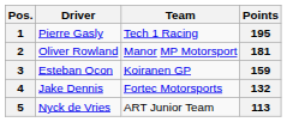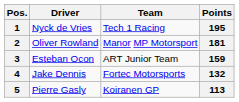 <table class="wikitable" style="font-size: 85%">
 <tr>
 <th>Pos.</th>
 <th>Driver</th>
 <th>Team</th>
 <th>Points</th>
 </tr>
 <tr>
 <th>1</th>
-<td> <a href='#'>Pierre Gasly</a></td>
+<td> <a href='#'>Nyck de Vries</a></td>
 <td> <a href='#'>Tech 1 Racing</a></td>
 <th>195</th>
 </tr>
 <tr>
 <th>2</th>
 <td> <a href='#'>Oliver Rowland</a></td>
 <td> <a href='#'>Manor</a> <a href='#'>MP Motorsport</a></td>
 <th>181</th>
 </tr>
 <tr>
 <th>3</th>
 <td> <a href='#'>Esteban Ocon</a></td>
-<td> <a href='#'>Koiranen GP</a></td>
+<td> ART Junior Team</td>
 <th>159</th>
 </tr>
 <tr>
 <th>4</th>
 <td> <a href='#'>Jake Dennis</a></td>
 <td> <a href='#'>Fortec Motorsports</a></td>
 <th>132</th>
 </tr>
 <tr>
 <th>5</th>
-<td> <a href='#'>Nyck de Vries</a></td>
-<td> ART Junior Team</td>
+<td> <a href='#'>Pierre Gasly</a></td>
+<td> <a href='#'>Koiranen GP</a></td>
 <th>113</th>
 </tr>
 </table>
